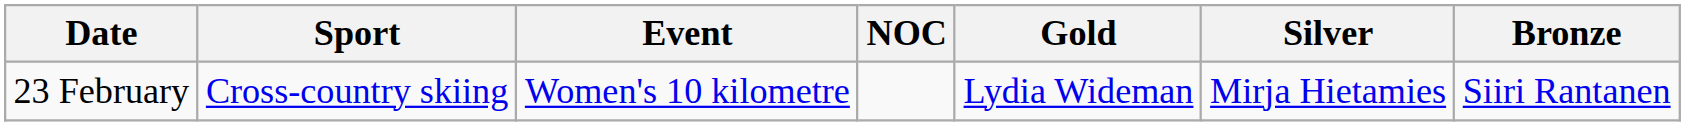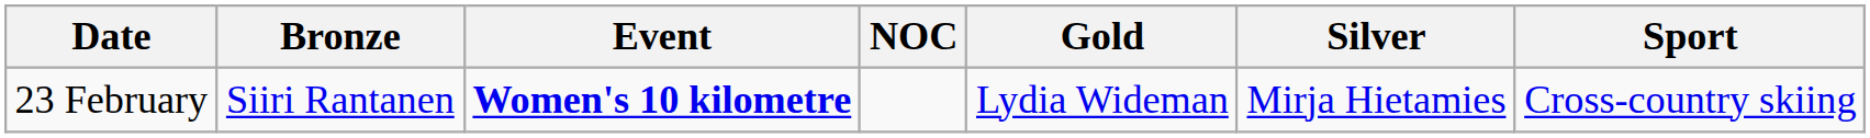 <table class="wikitable">
 <tr>
 <th>Date</th>
-<th>Sport</th>
+<th>Bronze</th>
 <th>Event</th>
 <th>NOC</th>
 <th>Gold</th>
 <th>Silver</th>
-<th>Bronze</th>
+<th>Sport</th>
 </tr>
 <tr>
 <td>23 February</td>
-<td><a href='#'>Cross-country skiing</a></td>
-<td><a href='#'>Women's 10 kilometre</a></td>
+<td><a href='#'>Siiri Rantanen</a></td>
+<td><strong><a href='#'>Women's 10 kilometre</a></strong></td>
 <td></td>
 <td><a href='#'>Lydia Wideman</a></td>
 <td><a href='#'>Mirja Hietamies</a></td>
-<td><a href='#'>Siiri Rantanen</a></td>
+<td><a href='#'>Cross-country skiing</a></td>
 </tr>
 </table>
